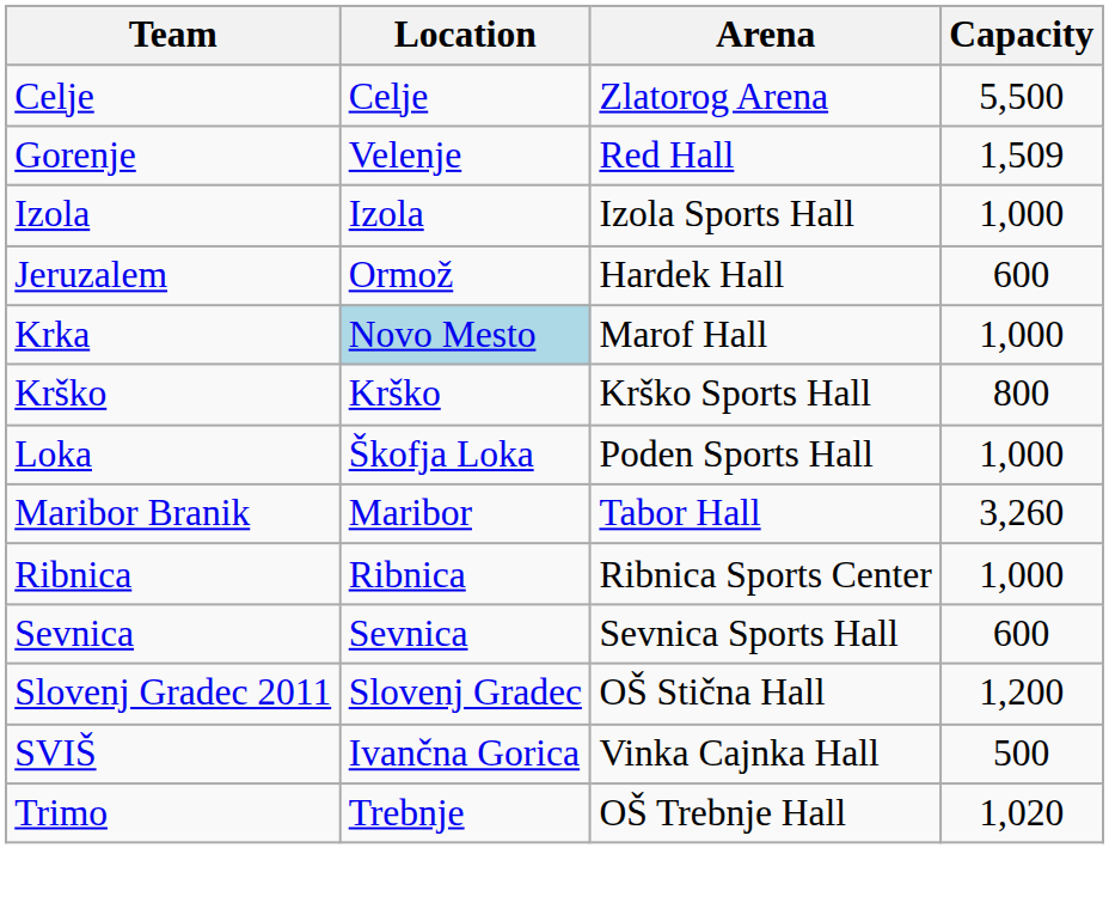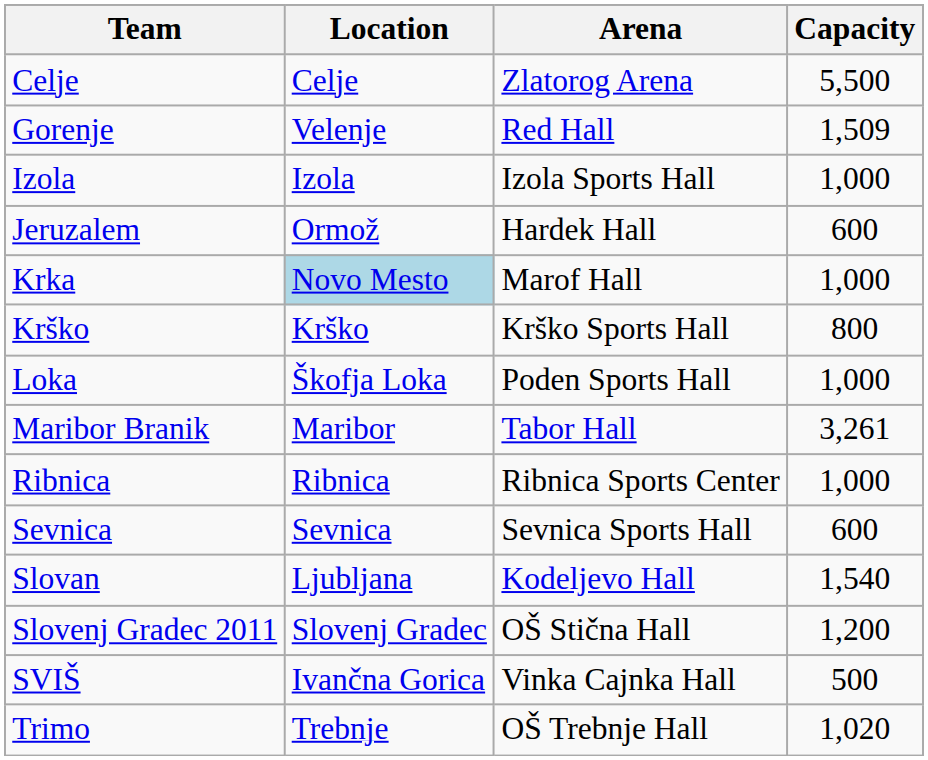 <table class="wikitable sortable" style="text-align: left;">
 <tr>
 <th>Team</th>
 <th>Location</th>
 <th>Arena</th>
 <th>Capacity</th>
 </tr>
 <tr>
 <td><a href='#'>Celje</a></td>
 <td><a href='#'>Celje</a></td>
 <td><a href='#'>Zlatorog Arena</a></td>
 <td align="center">5,500</td>
 </tr>
 <tr>
 <td><a href='#'>Gorenje</a></td>
 <td><a href='#'>Velenje</a></td>
 <td><a href='#'>Red Hall</a></td>
 <td align="center">1,509</td>
 </tr>
 <tr>
 <td><a href='#'>Izola</a></td>
 <td><a href='#'>Izola</a></td>
 <td>Izola Sports Hall</td>
 <td align="center">1,000</td>
 </tr>
 <tr>
 <td><a href='#'>Jeruzalem</a></td>
 <td><a href='#'>Ormož</a></td>
 <td>Hardek Hall</td>
 <td align="center">600</td>
 </tr>
 <tr>
 <td><a href='#'>Krka</a></td>
 <td style="background: lightblue;"><a href='#'>Novo Mesto</a></td>
 <td>Marof Hall</td>
 <td align="center">1,000</td>
 </tr>
 <tr>
 <td><a href='#'>Krško</a></td>
 <td><a href='#'>Krško</a></td>
 <td>Krško Sports Hall</td>
 <td align="center">800</td>
 </tr>
 <tr>
 <td><a href='#'>Loka</a></td>
 <td><a href='#'>Škofja Loka</a></td>
 <td>Poden Sports Hall</td>
 <td align="center">1,000</td>
 </tr>
 <tr>
 <td><a href='#'>Maribor Branik</a></td>
 <td><a href='#'>Maribor</a></td>
 <td><a href='#'>Tabor Hall</a></td>
-<td align="center">3,260</td>
+<td align="center">3,261</td>
 </tr>
 <tr>
 <td><a href='#'>Ribnica</a></td>
 <td><a href='#'>Ribnica</a></td>
 <td>Ribnica Sports Center</td>
 <td align="center">1,000</td>
 </tr>
 <tr>
 <td><a href='#'>Sevnica</a></td>
 <td><a href='#'>Sevnica</a></td>
 <td>Sevnica Sports Hall</td>
 <td align="center">600</td>
+</tr>
+<tr>
+<td><a href='#'>Slovan</a></td>
+<td><a href='#'>Ljubljana</a></td>
+<td><a href='#'>Kodeljevo Hall</a></td>
+<td align="center">1,540</td>
 </tr>
 <tr>
 <td><a href='#'>Slovenj Gradec 2011</a></td>
 <td><a href='#'>Slovenj Gradec</a></td>
 <td>OŠ Stična Hall</td>
 <td align="center">1,200</td>
 </tr>
 <tr>
 <td><a href='#'>SVIŠ</a></td>
 <td><a href='#'>Ivančna Gorica</a></td>
 <td>Vinka Cajnka Hall</td>
 <td align="center">500</td>
 </tr>
 <tr>
 <td><a href='#'>Trimo</a></td>
 <td><a href='#'>Trebnje</a></td>
 <td>OŠ Trebnje Hall</td>
 <td align="center">1,020</td>
 </tr>
 </table>
